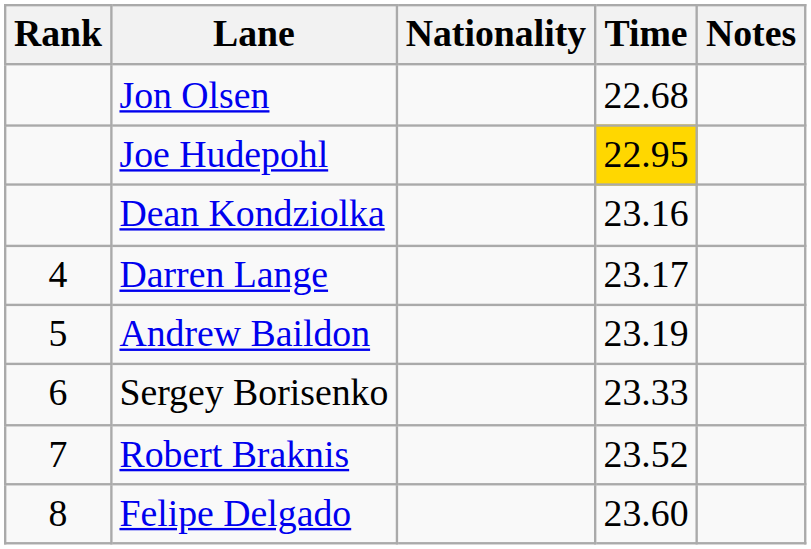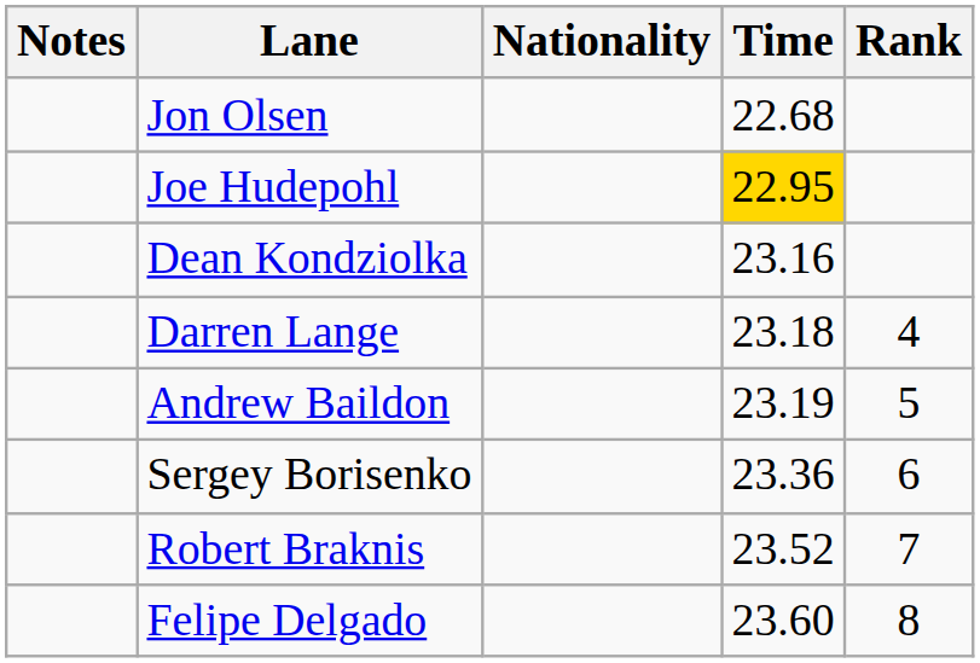 <table class="wikitable sortable" style="text-align:center">
 <tr>
-<th>Rank</th>
+<th>Notes</th>
 <th>Lane</th>
 <th>Nationality</th>
 <th>Time</th>
-<th>Notes</th>
+<th>Rank</th>
 </tr>
 <tr>
 <td></td>
 <td align=left><a href='#'>Jon Olsen</a></td>
 <td align=left></td>
 <td>22.68</td>
 <td></td>
 </tr>
 <tr>
 <td></td>
 <td align=left><a href='#'>Joe Hudepohl</a></td>
 <td align=left></td>
 <td style="background: gold;">22.95</td>
 <td></td>
 </tr>
 <tr>
 <td></td>
 <td align=left><a href='#'>Dean Kondziolka</a></td>
 <td align=left></td>
 <td>23.16</td>
 <td></td>
 </tr>
 <tr>
-<td>4</td>
+<td></td>
 <td align=left><a href='#'>Darren Lange</a></td>
 <td align=left></td>
-<td>23.17</td>
-<td></td>
+<td>23.18</td>
+<td>4</td>
 </tr>
 <tr>
-<td>5</td>
+<td></td>
 <td align=left><a href='#'>Andrew Baildon</a></td>
 <td align=left></td>
 <td>23.19</td>
-<td></td>
+<td>5</td>
 </tr>
 <tr>
-<td>6</td>
+<td></td>
 <td align=left>Sergey Borisenko</td>
 <td align=left></td>
-<td>23.33</td>
-<td></td>
+<td>23.36</td>
+<td>6</td>
 </tr>
 <tr>
-<td>7</td>
+<td></td>
 <td align=left><a href='#'>Robert Braknis</a></td>
 <td align=left></td>
 <td>23.52</td>
-<td></td>
+<td>7</td>
 </tr>
 <tr>
-<td>8</td>
+<td></td>
 <td align=left><a href='#'>Felipe Delgado</a></td>
 <td align=left></td>
 <td>23.60</td>
-<td></td>
+<td>8</td>
 </tr>
 </table>
